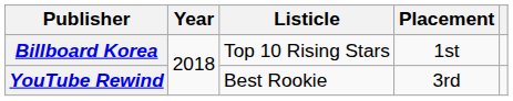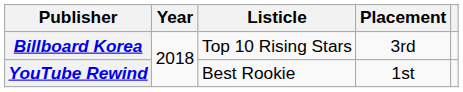 <table class="wikitable plainrowheaders sortable" style="text-align:center">
 <tr>
 <th scope="col">Publisher </th>
 <th scope="col">Year </th>
 <th scope="col">Listicle </th>
 <th scope="col">Placement </th>
 <th scope="col" class="unsortable"></th>
 </tr>
 <tr>
 <th scope="row"><em><a href='#'>Billboard Korea</a></em></th>
 <td rowspan="2">2018</td>
 <td style="text-align:left">Top 10 Rising Stars</td>
-<td>1st</td>
+<td>3rd</td>
 <td></td>
 </tr>
 <tr>
 <th scope="row"><em><a href='#'>YouTube Rewind</a></em></th>
 <td style="text-align:left">Best Rookie</td>
-<td>3rd</td>
+<td>1st</td>
 <td></td>
 </tr>
 </table>
